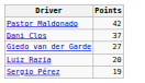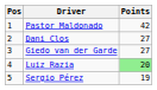 <table class="wikitable" style="font-size: 85%;">
 <tr>
+<th>Pos</th>
 <th>Driver</th>
 <th>Points</th>
 </tr>
 <tr>
+<td>1</td>
 <td> <a href='#'>Pastor Maldonado</a></td>
 <td align=right>42</td>
 </tr>
 <tr>
+<td>2</td>
 <td> <a href='#'>Dani Clos</a></td>
-<td align=right>37</td>
+<td align=right>27</td>
 </tr>
 <tr>
+<td>3</td>
 <td> <a href='#'>Giedo van der Garde</a></td>
 <td align=right>27</td>
 </tr>
 <tr>
+<td>4</td>
 <td> <a href='#'>Luiz Razia</a></td>
-<td align=right>20</td>
+<td align=right style="background: lightgreen;">20</td>
 </tr>
 <tr>
+<td>5</td>
 <td> <a href='#'>Sergio Pérez</a></td>
 <td align=right>19</td>
 </tr>
 </table>
